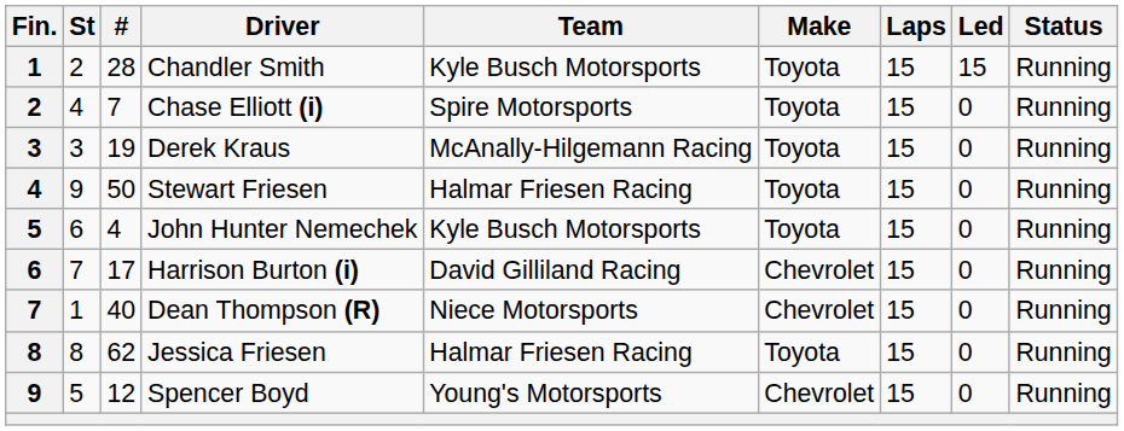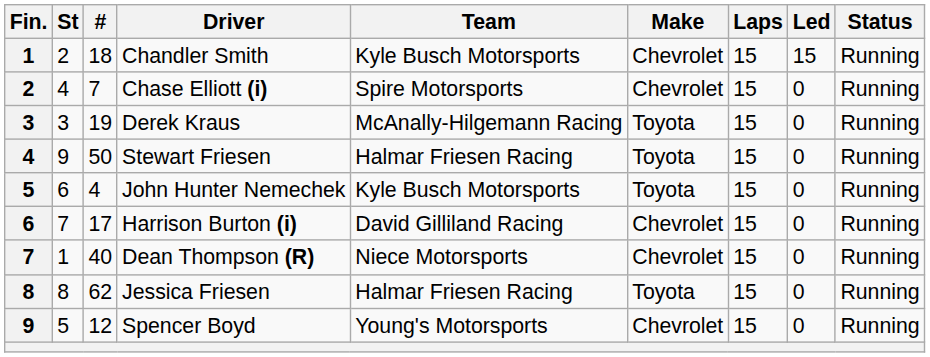 <table class="wikitable" style="font-size:95%">
 <tr>
 <th>Fin.</th>
 <th>St</th>
 <th>#</th>
 <th>Driver</th>
 <th>Team</th>
 <th>Make</th>
 <th>Laps</th>
 <th>Led</th>
 <th>Status</th>
 </tr>
 <tr>
 <th>1</th>
 <td>2</td>
-<td>28</td>
+<td>18</td>
 <td>Chandler Smith</td>
 <td>Kyle Busch Motorsports</td>
-<td>Toyota</td>
+<td>Chevrolet</td>
 <td>15</td>
 <td>15</td>
 <td>Running</td>
 </tr>
 <tr>
 <th>2</th>
 <td>4</td>
 <td>7</td>
 <td>Chase Elliott <strong>(i)</strong></td>
 <td>Spire Motorsports</td>
-<td>Toyota</td>
+<td>Chevrolet</td>
 <td>15</td>
 <td>0</td>
 <td>Running</td>
 </tr>
 <tr>
 <th>3</th>
 <td>3</td>
 <td>19</td>
 <td>Derek Kraus</td>
 <td>McAnally-Hilgemann Racing</td>
 <td>Toyota</td>
 <td>15</td>
 <td>0</td>
 <td>Running</td>
 </tr>
 <tr>
 <th>4</th>
 <td>9</td>
 <td>50</td>
 <td>Stewart Friesen</td>
 <td>Halmar Friesen Racing</td>
 <td>Toyota</td>
 <td>15</td>
 <td>0</td>
 <td>Running</td>
 </tr>
 <tr>
 <th>5</th>
 <td>6</td>
 <td>4</td>
 <td>John Hunter Nemechek</td>
 <td>Kyle Busch Motorsports</td>
 <td>Toyota</td>
 <td>15</td>
 <td>0</td>
 <td>Running</td>
 </tr>
 <tr>
 <th>6</th>
 <td>7</td>
 <td>17</td>
 <td>Harrison Burton <strong>(i)</strong></td>
 <td>David Gilliland Racing</td>
 <td>Chevrolet</td>
 <td>15</td>
 <td>0</td>
 <td>Running</td>
 </tr>
 <tr>
 <th>7</th>
 <td>1</td>
 <td>40</td>
 <td>Dean Thompson <strong>(R)</strong></td>
 <td>Niece Motorsports</td>
 <td>Chevrolet</td>
 <td>15</td>
 <td>0</td>
 <td>Running</td>
 </tr>
 <tr>
 <th>8</th>
 <td>8</td>
 <td>62</td>
 <td>Jessica Friesen</td>
 <td>Halmar Friesen Racing</td>
 <td>Toyota</td>
 <td>15</td>
 <td>0</td>
 <td>Running</td>
 </tr>
 <tr>
 <th>9</th>
 <td>5</td>
 <td>12</td>
 <td>Spencer Boyd</td>
 <td>Young's Motorsports</td>
 <td>Chevrolet</td>
 <td>15</td>
 <td>0</td>
 <td>Running</td>
 </tr>
 <tr>
 <th colspan="9"></th>
 </tr>
 </table>
